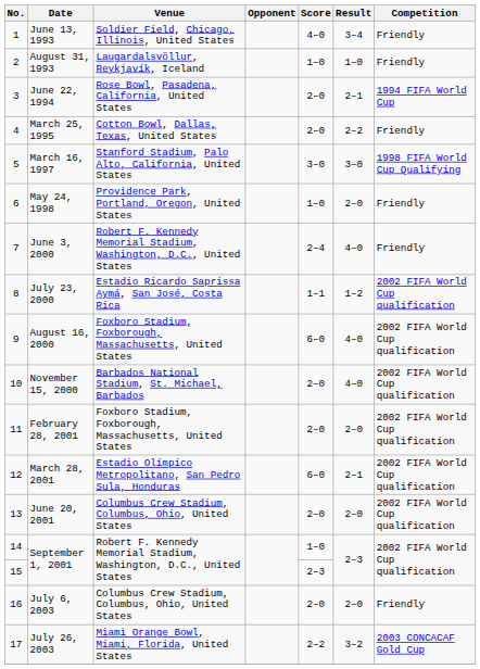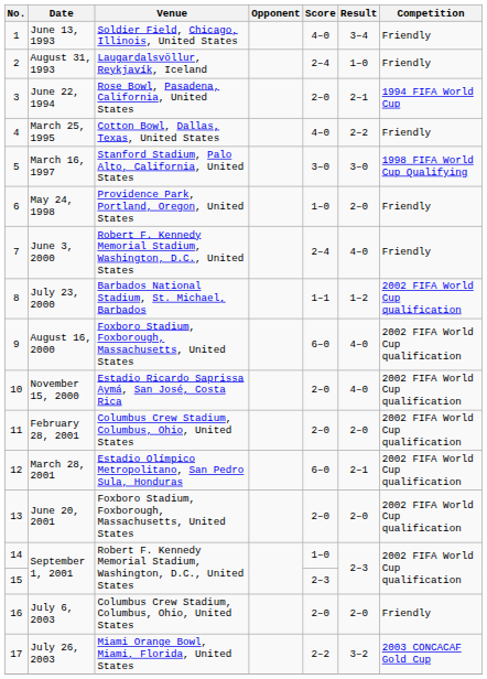 <table class="wikitable sortable">
 <tr>
 <th scope="col">No.</th>
 <th scope="col">Date</th>
 <th scope="col">Venue</th>
 <th scope="col">Opponent</th>
 <th scope="col">Score</th>
 <th scope="col">Result</th>
 <th scope="col">Competition</th>
 </tr>
 <tr>
 <td align="center">1</td>
 <td>June 13, 1993</td>
 <td><a href='#'>Soldier Field</a>, <a href='#'>Chicago, Illinois</a>, United States</td>
 <td></td>
 <td align=center>4–0</td>
 <td align="center">3–4</td>
 <td>Friendly</td>
 </tr>
 <tr>
 <td align="center">2</td>
 <td>August 31, 1993</td>
 <td><a href='#'>Laugardalsvöllur</a>, <a href='#'>Reykjavík</a>, Iceland</td>
 <td></td>
-<td align=center>1–0</td>
+<td align=center>2–4</td>
 <td align="center">1–0</td>
 <td>Friendly</td>
 </tr>
 <tr>
 <td align="center">3</td>
 <td>June 22, 1994</td>
 <td><a href='#'>Rose Bowl</a>, <a href='#'>Pasadena, California</a>, United States</td>
 <td></td>
 <td align=center>2–0</td>
 <td align="center">2–1</td>
 <td><a href='#'>1994 FIFA World Cup</a></td>
 </tr>
 <tr>
 <td align="center">4</td>
 <td>March 25, 1995</td>
 <td><a href='#'>Cotton Bowl</a>, <a href='#'>Dallas, Texas</a>, United States</td>
 <td></td>
-<td align=center>2–0</td>
+<td align=center>4–0</td>
 <td align="center">2–2</td>
 <td>Friendly</td>
 </tr>
 <tr>
 <td align="center">5</td>
 <td>March 16, 1997</td>
 <td><a href='#'>Stanford Stadium</a>, <a href='#'>Palo Alto, California</a>, United States</td>
 <td></td>
 <td align=center>3–0</td>
 <td align="center">3–0</td>
 <td><a href='#'>1998 FIFA World Cup Qualifying</a></td>
 </tr>
 <tr>
 <td align="center">6</td>
 <td>May 24, 1998</td>
 <td><a href='#'>Providence Park</a>, <a href='#'>Portland, Oregon</a>, United States</td>
 <td></td>
 <td align=center>1–0</td>
 <td align="center">2–0</td>
 <td>Friendly</td>
 </tr>
 <tr>
 <td align="center">7</td>
 <td>June 3, 2000</td>
 <td><a href='#'>Robert F. Kennedy Memorial Stadium</a>, <a href='#'>Washington, D.C.</a>, United States</td>
 <td></td>
 <td align=center>2–4</td>
 <td align="center">4–0</td>
 <td>Friendly</td>
 </tr>
 <tr>
 <td align="center">8</td>
 <td>July 23, 2000</td>
-<td><a href='#'>Estadio Ricardo Saprissa Aymá</a>, <a href='#'>San José, Costa Rica</a></td>
+<td><a href='#'>Barbados National Stadium</a>, <a href='#'>St. Michael, Barbados</a></td>
 <td></td>
 <td align=center>1–1</td>
 <td align="center">1–2</td>
 <td><a href='#'>2002 FIFA World Cup qualification</a></td>
 </tr>
 <tr>
 <td align="center">9</td>
 <td>August 16, 2000</td>
 <td><a href='#'>Foxboro Stadium</a>, <a href='#'>Foxborough, Massachusetts</a>, United States</td>
 <td></td>
 <td align=center>6–0</td>
 <td align="center">4–0</td>
 <td>2002 FIFA World Cup qualification</td>
 </tr>
 <tr>
 <td align="center">10</td>
 <td>November 15, 2000</td>
-<td><a href='#'>Barbados National Stadium</a>, <a href='#'>St. Michael, Barbados</a></td>
+<td><a href='#'>Estadio Ricardo Saprissa Aymá</a>, <a href='#'>San José, Costa Rica</a></td>
 <td></td>
 <td align=center>2–0</td>
 <td align="center">4–0</td>
 <td>2002 FIFA World Cup qualification</td>
 </tr>
 <tr>
 <td align="center">11</td>
 <td>February 28, 2001</td>
-<td>Foxboro Stadium, Foxborough, Massachusetts, United States</td>
+<td><a href='#'>Columbus Crew Stadium</a>, <a href='#'>Columbus, Ohio</a>, United States</td>
 <td></td>
 <td align=center>2–0</td>
 <td align="center">2–0</td>
 <td>2002 FIFA World Cup qualification</td>
 </tr>
 <tr>
 <td align="center">12</td>
 <td>March 28, 2001</td>
 <td><a href='#'>Estadio Olímpico Metropolitano</a>, <a href='#'>San Pedro Sula, Honduras</a></td>
 <td></td>
 <td align=center>6–0</td>
 <td align="center">2–1</td>
 <td>2002 FIFA World Cup qualification</td>
 </tr>
 <tr>
 <td align="center">13</td>
 <td>June 20, 2001</td>
-<td><a href='#'>Columbus Crew Stadium</a>, <a href='#'>Columbus, Ohio</a>, United States</td>
+<td>Foxboro Stadium, Foxborough, Massachusetts, United States</td>
 <td></td>
 <td align=center>2–0</td>
 <td align="center">2–0</td>
 <td>2002 FIFA World Cup qualification</td>
 </tr>
 <tr>
 <td align="center">14</td>
 <td rowspan="2">September 1, 2001</td>
 <td rowspan="2">Robert F. Kennedy Memorial Stadium, Washington, D.C., United States</td>
 <td rowspan="2"></td>
 <td align=center>1–0</td>
 <td rowspan="2" style="text-align:center">2–3</td>
 <td rowspan="2">2002 FIFA World Cup qualification</td>
 </tr>
 <tr>
 <td align="center">15</td>
 <td align=center>2–3</td>
 </tr>
 <tr>
 <td align="center">16</td>
 <td>July 6, 2003</td>
 <td>Columbus Crew Stadium, Columbus, Ohio, United States</td>
 <td></td>
 <td align=center>2–0</td>
 <td align="center">2–0</td>
 <td>Friendly</td>
 </tr>
 <tr>
 <td align="center">17</td>
 <td>July 26, 2003</td>
 <td><a href='#'>Miami Orange Bowl</a>, <a href='#'>Miami, Florida</a>, United States</td>
 <td></td>
 <td align=center>2–2</td>
 <td align="center">3–2</td>
 <td><a href='#'>2003 CONCACAF Gold Cup</a></td>
 </tr>
 <tr>
 </tr>
 </table>
